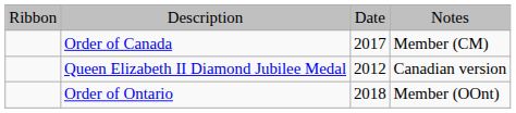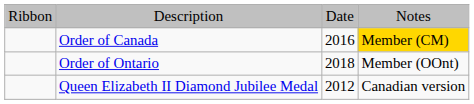 <table class="wikitable" style="margin:auto;">
 <tr style="background:silver; text-align:center;">
 <td>Ribbon</td>
 <td>Description</td>
 <td>Date</td>
 <td>Notes</td>
 </tr>
 <tr>
 <td></td>
 <td><a href='#'>Order of Canada</a></td>
-<td>2017</td>
-<td>Member (CM)</td>
+<td>2016</td>
+<td style="background: gold;">Member (CM)</td>
+</tr>
+<tr>
+<td></td>
+<td><a href='#'>Order of Ontario</a></td>
+<td>2018</td>
+<td>Member (OOnt)</td>
 </tr>
 <tr>
 <td></td>
 <td><a href='#'>Queen Elizabeth II Diamond Jubilee Medal</a></td>
 <td>2012</td>
 <td>Canadian version</td>
 </tr>
-<tr>
-<td></td>
-<td><a href='#'>Order of Ontario</a></td>
-<td>2018</td>
-<td>Member (OOnt)</td>
-</tr>
 </table>
